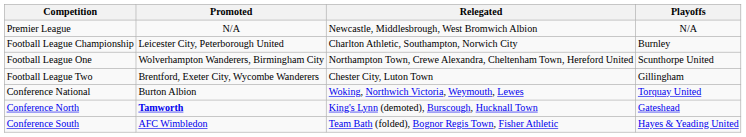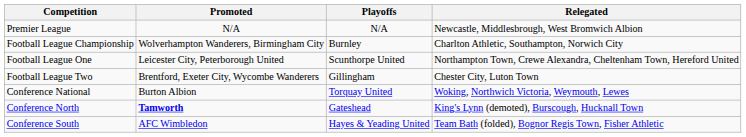 <table class="wikitable">
 <tr>
 <th>Competition</th>
 <th>Promoted</th>
+<th>Playoffs</th>
 <th>Relegated</th>
-<th>Playoffs</th>
 </tr>
 <tr>
 <td>Premier League</td>
 <td align=center>N/A</td>
+<td align=center>N/A</td>
 <td>Newcastle, Middlesbrough, West Bromwich Albion</td>
-<td align=center>N/A</td>
 </tr>
 <tr>
 <td>Football League Championship</td>
-<td>Leicester City, Peterborough United</td>
+<td>Wolverhampton Wanderers, Birmingham City</td>
+<td>Burnley</td>
 <td>Charlton Athletic, Southampton, Norwich City</td>
-<td>Burnley</td>
 </tr>
 <tr>
 <td>Football League One</td>
-<td>Wolverhampton Wanderers, Birmingham City</td>
+<td>Leicester City, Peterborough United</td>
+<td>Scunthorpe United</td>
 <td>Northampton Town, Crewe Alexandra, Cheltenham Town, Hereford United</td>
-<td>Scunthorpe United</td>
 </tr>
 <tr>
 <td>Football League Two</td>
 <td>Brentford, Exeter City, Wycombe Wanderers</td>
+<td>Gillingham</td>
 <td>Chester City, Luton Town</td>
-<td>Gillingham</td>
 </tr>
 <tr>
 <td>Conference National</td>
 <td>Burton Albion</td>
+<td><a href='#'>Torquay United</a></td>
 <td><a href='#'>Woking</a>, <a href='#'>Northwich Victoria</a>, <a href='#'>Weymouth</a>, <a href='#'>Lewes</a></td>
-<td><a href='#'>Torquay United</a></td>
 </tr>
 <tr>
 <td><a href='#'>Conference North</a></td>
 <td><strong><a href='#'>Tamworth</a></strong></td>
+<td><a href='#'>Gateshead</a></td>
 <td><a href='#'>King's Lynn</a> (demoted), <a href='#'>Burscough</a>, <a href='#'>Hucknall Town</a></td>
-<td><a href='#'>Gateshead</a></td>
 </tr>
 <tr>
 <td><a href='#'>Conference South</a></td>
 <td><a href='#'>AFC Wimbledon</a></td>
+<td><a href='#'>Hayes & Yeading United</a></td>
 <td><a href='#'>Team Bath</a> (folded), <a href='#'>Bognor Regis Town</a>, <a href='#'>Fisher Athletic</a></td>
-<td><a href='#'>Hayes & Yeading United</a></td>
 </tr>
 </table>
